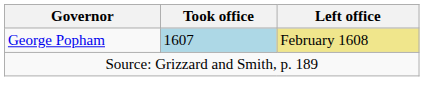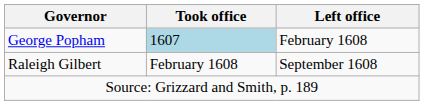 <table class=wikitable width=50%>
 <tr>
 <th scope="col">Governor</th>
 <th scope="col">Took office</th>
 <th scope="col">Left office</th>
 </tr>
 <tr>
 <td><a href='#'>George Popham</a></td>
 <td style="background: lightblue;">1607</td>
-<td style="background: khaki;">February 1608</td>
+<td>February 1608</td>
+</tr>
+<tr>
+<td>Raleigh Gilbert</td>
+<td>February 1608</td>
+<td>September 1608</td>
 </tr>
 <tr>
 <td colspan=3 style="text-align: center">Source: Grizzard and Smith, p. 189</td>
 </tr>
 </table>
